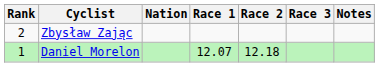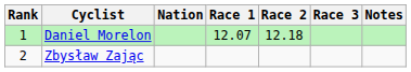 <table class="wikitable sortable" style="text-align:center">
 <tr>
 <th>Rank</th>
 <th>Cyclist</th>
 <th>Nation</th>
 <th>Race 1</th>
 <th>Race 2</th>
 <th>Race 3</th>
 <th>Notes</th>
 </tr>
+<tr bgcolor=bbf3bb>
+<td>1</td>
+<td align=left><a href='#'>Daniel Morelon</a></td>
+<td align=left></td>
+<td>12.07</td>
+<td>12.18</td>
+<td></td>
+<td></td>
+</tr>
 <tr>
 <td>2</td>
 <td align=left><a href='#'>Zbysław Zając</a></td>
 <td align=left></td>
 <td></td>
 <td></td>
 <td></td>
 <td></td>
 </tr>
-<tr bgcolor=bbf3bb>
-<td>1</td>
-<td align=left><a href='#'>Daniel Morelon</a></td>
-<td align=left></td>
-<td>12.07</td>
-<td>12.18</td>
-<td></td>
-<td></td>
-</tr>
 </table>
